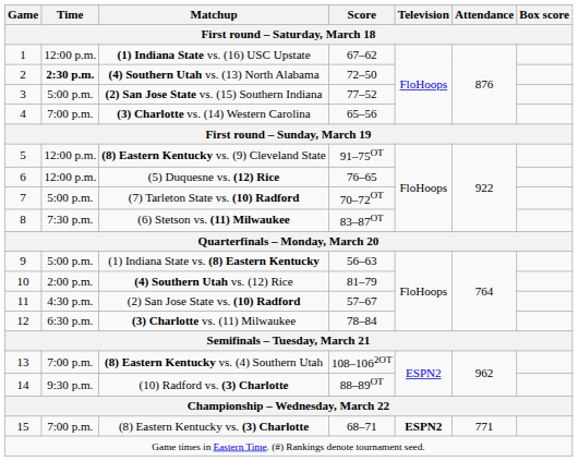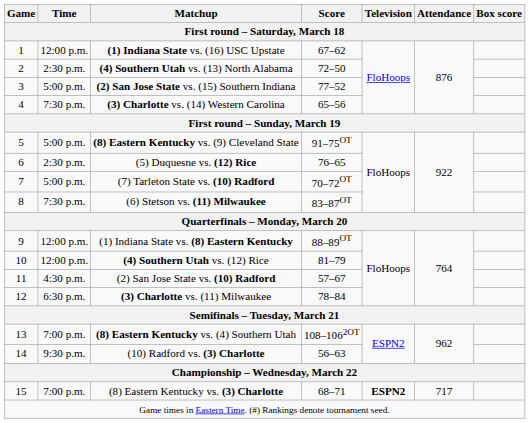 <table class="wikitable" style="font-size: 95%;text-align:center">
 <tr>
 <th>Game</th>
 <th>Time</th>
 <th>Matchup</th>
 <th>Score</th>
 <th>Television</th>
 <th>Attendance</th>
 <th>Box score</th>
 </tr>
 <tr>
 <th colspan="8">First round – Saturday, March 18</th>
 </tr>
 <tr>
 <td>1</td>
 <td>12:00 p.m.</td>
 <td><strong>(1) Indiana State</strong> vs. (16) USC Upstate</td>
 <td>67–62</td>
 <td rowspan=4><a href='#'>FloHoops</a></td>
 <td rowspan=4>876</td>
 <td></td>
 </tr>
 <tr>
 <td>2</td>
-<td><strong>2:30 p.m.</strong></td>
+<td>2:30 p.m.</td>
 <td><strong>(4) Southern Utah</strong> vs. (13) North Alabama</td>
 <td>72–50</td>
 <td></td>
 </tr>
 <tr>
 <td>3</td>
 <td>5:00 p.m.</td>
 <td><strong>(2) San Jose State</strong> vs. (15) Southern Indiana</td>
 <td>77–52</td>
 <td></td>
 </tr>
 <tr>
 <td>4</td>
-<td>7:00 p.m.</td>
+<td>7:30 p.m.</td>
 <td><strong>(3) Charlotte</strong> vs. (14) Western Carolina</td>
 <td>65–56</td>
 <td></td>
 </tr>
 <tr>
 <th colspan="8">First round – Sunday, March 19</th>
 </tr>
 <tr>
 <td>5</td>
-<td>12:00 p.m.</td>
+<td>5:00 p.m.</td>
 <td><strong>(8) Eastern Kentucky</strong> vs. (9) Cleveland State</td>
 <td>91–75<sup>OT</sup></td>
 <td rowspan=4>FloHoops</td>
 <td rowspan=4>922</td>
 <td></td>
 </tr>
 <tr>
 <td>6</td>
-<td>12:00 p.m.</td>
+<td>2:30 p.m.</td>
 <td>(5) Duquesne vs. <strong>(12) Rice</strong></td>
 <td>76–65</td>
 <td></td>
 </tr>
 <tr>
 <td>7</td>
 <td>5:00 p.m.</td>
 <td>(7) Tarleton State vs. <strong>(10) Radford</strong></td>
 <td>70–72<sup>OT</sup></td>
 <td></td>
 </tr>
 <tr>
 <td>8</td>
 <td>7:30 p.m.</td>
 <td>(6) Stetson vs. <strong>(11) Milwaukee</strong></td>
 <td>83–87<sup>OT</sup></td>
 <td></td>
 </tr>
 <tr>
 <th colspan="8">Quarterfinals – Monday, March 20</th>
 </tr>
 <tr>
 <td>9</td>
-<td>5:00 p.m.</td>
+<td>12:00 p.m.</td>
 <td>(1) Indiana State vs. <strong>(8) Eastern Kentucky</strong></td>
-<td>56–63</td>
+<td>88–89<sup>OT</sup></td>
 <td rowspan=4>FloHoops</td>
 <td rowspan=4>764</td>
 <td></td>
 </tr>
 <tr>
 <td>10</td>
-<td>2:00 p.m.</td>
+<td>12:00 p.m.</td>
 <td><strong>(4) Southern Utah</strong> vs. (12) Rice</td>
 <td>81–79</td>
 <td></td>
 </tr>
 <tr>
 <td>11</td>
 <td>4:30 p.m.</td>
 <td>(2) San Jose State vs. <strong>(10) Radford</strong></td>
 <td>57–67</td>
 <td></td>
 </tr>
 <tr>
 <td>12</td>
 <td>6:30 p.m.</td>
 <td><strong>(3) Charlotte</strong> vs. (11) Milwaukee</td>
 <td>78–84</td>
 <td></td>
 </tr>
 <tr>
 <th colspan="8">Semifinals – Tuesday, March 21</th>
 </tr>
 <tr>
 <td>13</td>
 <td>7:00 p.m.</td>
 <td><strong>(8) Eastern Kentucky</strong> vs. (4) Southern Utah</td>
 <td>108–106<sup>2OT</sup></td>
 <td rowspan=2><a href='#'>ESPN2</a></td>
 <td rowspan=2>962</td>
 <td></td>
 </tr>
 <tr>
 <td>14</td>
 <td>9:30 p.m.</td>
 <td>(10) Radford vs. <strong>(3) Charlotte</strong></td>
-<td>88–89<sup>OT</sup></td>
+<td>56–63</td>
 <td></td>
 </tr>
 <tr>
 <th colspan="8">Championship – Wednesday, March 22</th>
 </tr>
 <tr>
 <td>15</td>
 <td>7:00 p.m.</td>
 <td>(8) Eastern Kentucky vs. <strong>(3) Charlotte</strong></td>
 <td>68–71</td>
 <td><strong>ESPN2</strong></td>
-<td>771</td>
+<td>717</td>
 <td></td>
 </tr>
 <tr>
 <td colspan=7><small>Game times in <a href='#'>Eastern Time</a>. (#) Rankings denote tournament seed.</small></td>
 </tr>
 </table>
